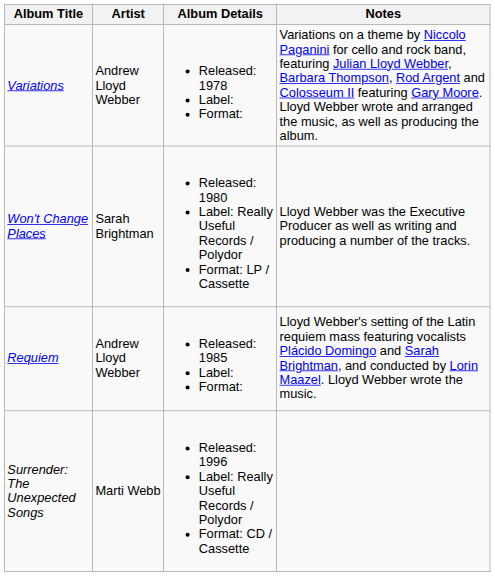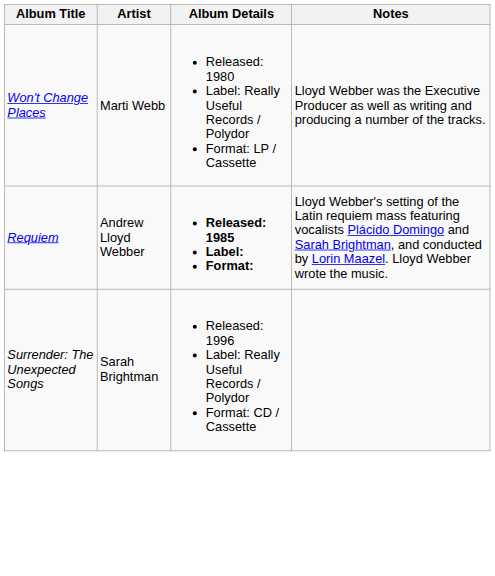 <table class="wikitable">
 <tr>
 <th>Album Title</th>
 <th>Artist</th>
 <th>Album Details</th>
 <th>Notes</th>
 </tr>
 <tr>
-<td><em><a href='#'>Variations</a></em></td>
-<td>Andrew Lloyd Webber</td>
-<td><br><ul><li>Released: 1978</li><li>Label:</li><li>Format:</li></ul></td>
-<td>Variations on a theme by <a href='#'>Niccolo Paganini</a> for cello and rock band, featuring <a href='#'>Julian Lloyd Webber</a>, <a href='#'>Barbara Thompson</a>,  <a href='#'>Rod Argent</a> and <a href='#'>Colosseum II</a> featuring <a href='#'>Gary Moore</a>. Lloyd Webber wrote and arranged the music, as well as producing the album.</td>
-</tr>
-<tr>
 <td><em><a href='#'>Won't Change Places</a></em></td>
-<td>Sarah Brightman</td>
+<td>Marti Webb</td>
 <td><br><ul><li>Released: 1980</li><li>Label: Really Useful Records / Polydor</li><li>Format: LP / Cassette</li></ul></td>
 <td>Lloyd Webber was the Executive Producer as well as writing and producing a number of the tracks.</td>
 </tr>
 <tr>
 <td><em><a href='#'>Requiem</a></em></td>
 <td>Andrew Lloyd Webber</td>
-<td><br><ul><li>Released: 1985</li><li>Label:</li><li>Format:</li></ul></td>
+<td><strong><br><ul><li>Released: 1985</li><li>Label:</li><li>Format:</li></ul></strong></td>
 <td>Lloyd Webber's setting of the Latin requiem mass featuring vocalists <a href='#'>Plácido Domingo</a> and <a href='#'>Sarah Brightman</a>, and conducted by <a href='#'>Lorin Maazel</a>. Lloyd Webber wrote the music.</td>
 </tr>
 <tr>
 <td><em>Surrender: The Unexpected Songs</em></td>
-<td>Marti Webb</td>
+<td>Sarah Brightman</td>
 <td><br><ul><li>Released: 1996</li><li>Label: Really Useful Records / Polydor</li><li>Format: CD / Cassette</li></ul></td>
 <td></td>
 </tr>
 </table>
